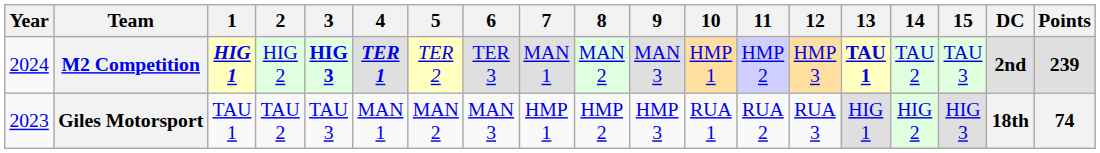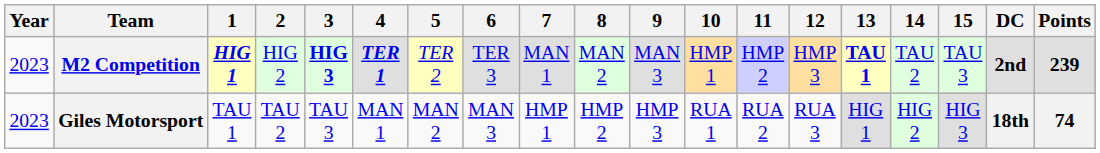 <table class="wikitable" style="text-align:center; font-size:85%">
 <tr>
 <th>Year</th>
 <th>Team</th>
 <th>1</th>
 <th>2</th>
 <th>3</th>
 <th>4</th>
 <th>5</th>
 <th>6</th>
 <th>7</th>
 <th>8</th>
 <th>9</th>
 <th>10</th>
 <th>11</th>
 <th>12</th>
 <th>13</th>
 <th>14</th>
 <th>15</th>
 <th>DC</th>
 <th>Points</th>
 </tr>
 <tr>
-<td><a href='#'>2024</a></td>
+<td><a href='#'>2023</a></td>
 <th nowrap><a href='#'>M2 Competition</a></th>
 <td style=background:#FFFFBF><strong><em><a href='#'>HIG<br>1</a></em></strong><br></td>
 <td style=background:#DFFFDF><a href='#'>HIG<br>2</a><br></td>
 <td style=background:#DFFFDF><strong><a href='#'>HIG<br>3</a></strong><br></td>
 <td style=background:#DFDFDF><strong><em><a href='#'>TER<br>1</a></em></strong><br></td>
 <td style=background:#FFFFBF><em><a href='#'>TER<br>2</a></em><br></td>
 <td style=background:#DFDFDF><a href='#'>TER<br>3</a><br></td>
 <td style=background:#DFDFDF><a href='#'>MAN<br>1</a><br></td>
 <td style=background:#DFFFDF><a href='#'>MAN<br>2</a><br></td>
 <td style=background:#DFDFDF><a href='#'>MAN<br>3</a><br></td>
 <td style=background:#FFDF9F><a href='#'>HMP<br>1</a><br></td>
 <td style=background:#CFCFFF><a href='#'>HMP<br>2</a><br></td>
 <td style=background:#FFDF9F><a href='#'>HMP<br>3</a><br></td>
 <td style=background:#FFFFBF><strong><a href='#'>TAU<br>1</a></strong><br></td>
 <td style=background:#DFFFDF><a href='#'>TAU<br>2</a><br></td>
 <td style=background:#DFFFDF><a href='#'>TAU<br>3</a><br></td>
 <th style=background:#DFDFDF><strong>2nd</strong></th>
 <th style=background:#DFDFDF>239</th>
 </tr>
 <tr>
 <td><a href='#'>2023</a></td>
 <th nowrap>Giles Motorsport</th>
 <td><a href='#'>TAU<br>1</a></td>
 <td><a href='#'>TAU<br>2</a></td>
 <td><a href='#'>TAU<br>3</a></td>
 <td><a href='#'>MAN<br>1</a></td>
 <td><a href='#'>MAN<br>2</a></td>
 <td><a href='#'>MAN<br>3</a></td>
 <td><a href='#'>HMP<br>1</a></td>
 <td><a href='#'>HMP<br>2</a></td>
 <td><a href='#'>HMP<br>3</a></td>
 <td><a href='#'>RUA<br>1</a></td>
 <td><a href='#'>RUA<br>2</a></td>
 <td><a href='#'>RUA<br>3</a></td>
 <td style=background:#DFDFDF><a href='#'>HIG<br>1</a><br></td>
 <td style=background:#DFFFDF><a href='#'>HIG<br>2</a><br></td>
 <td style=background:#DFDFDF><a href='#'>HIG<br>3</a><br></td>
 <th>18th</th>
 <th>74</th>
 </tr>
 </table>
